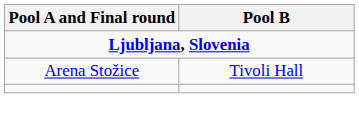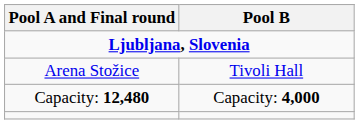 <table class=wikitable style=text-align:center>
 <tr>
 <th width=50%>Pool A and Final round</th>
 <th width=50%>Pool B</th>
 </tr>
 <tr>
 <td colspan=2> <strong><a href='#'>Ljubljana</a>, <a href='#'>Slovenia</a></strong></td>
 </tr>
 <tr>
 <td><a href='#'>Arena Stožice</a></td>
 <td><a href='#'>Tivoli Hall</a></td>
 </tr>
 <tr>
+<td>Capacity: <strong>12,480</strong></td>
+<td>Capacity: <strong>4,000</strong></td>
+</tr>
+<tr>
 <td></td>
 <td></td>
 </tr>
 </table>
